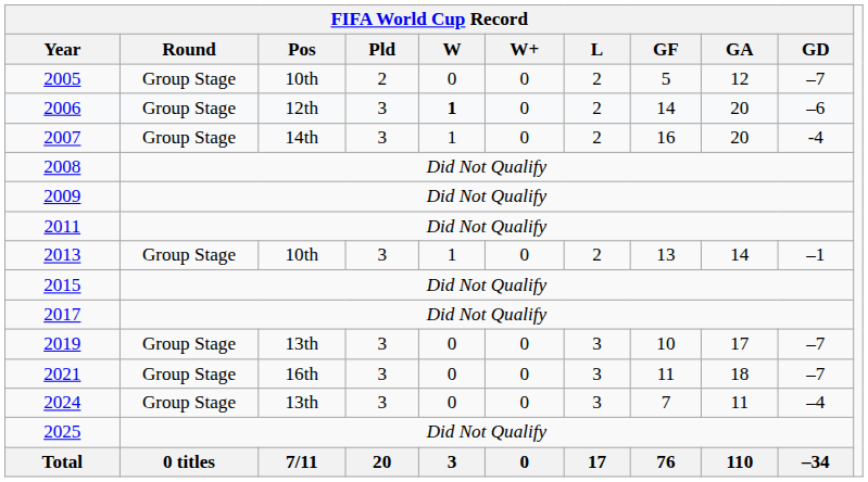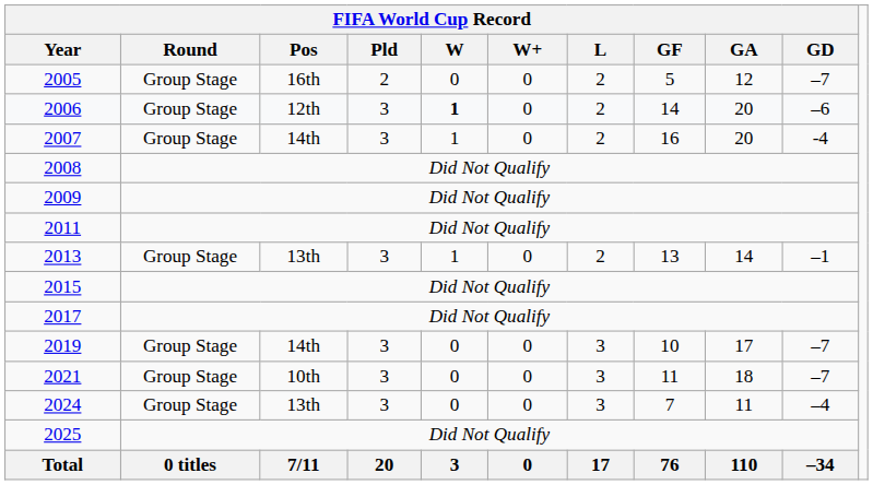 <table class="wikitable" style="text-align: center;">
 <tr>
 <th colspan="10"><a href='#'>FIFA World Cup</a> Record</th>
 <td rowspan="16" width="1%"></td>
 </tr>
 <tr>
 <th width="40">Year</th>
 <th width="50">Round</th>
 <th width="20">Pos</th>
 <th width="20">Pld</th>
 <th width="20">W</th>
 <th width="20">W+</th>
 <th width="20">L</th>
 <th width="20">GF</th>
 <th width="20">GA</th>
 <th width="20">GD</th>
 </tr>
 <tr>
 <td> <a href='#'>2005</a></td>
 <td>Group Stage</td>
-<td>10th</td>
+<td>16th</td>
 <td>2</td>
 <td>0</td>
 <td>0</td>
 <td>2</td>
 <td>5</td>
 <td>12</td>
 <td>–7</td>
 </tr>
 <tr bgcolor="#f8f9fa">
 <td> <a href='#'>2006</a></td>
 <td>Group Stage</td>
 <td>12th</td>
 <td>3</td>
 <td><strong>1</strong></td>
 <td>0</td>
 <td>2</td>
 <td>14</td>
 <td>20</td>
 <td>–6</td>
 </tr>
 <tr>
 <td> <a href='#'>2007</a></td>
 <td>Group Stage</td>
 <td>14th</td>
 <td>3</td>
 <td>1</td>
 <td>0</td>
 <td>2</td>
 <td>16</td>
 <td>20</td>
 <td>-4</td>
 </tr>
 <tr>
 <td> <a href='#'>2008</a></td>
 <td colspan="9"><em>Did Not Qualify</em></td>
 </tr>
 <tr>
 <td> <a href='#'>2009</a></td>
 <td colspan="9"><em>Did Not Qualify</em></td>
 </tr>
 <tr>
 <td> <a href='#'>2011</a></td>
 <td colspan="9"><em>Did Not Qualify</em></td>
 </tr>
 <tr>
 <td> <a href='#'>2013</a></td>
 <td>Group Stage</td>
-<td>10th</td>
+<td>13th</td>
 <td>3</td>
 <td>1</td>
 <td>0</td>
 <td>2</td>
 <td>13</td>
 <td>14</td>
 <td>–1</td>
 </tr>
 <tr>
 <td> <a href='#'>2015</a></td>
 <td colspan="9"><em>Did Not Qualify</em></td>
 </tr>
 <tr>
 <td> <a href='#'>2017</a></td>
 <td colspan="9"><em>Did Not Qualify</em></td>
 </tr>
 <tr>
 <td> <a href='#'>2019</a></td>
 <td>Group Stage</td>
-<td>13th</td>
+<td>14th</td>
 <td>3</td>
 <td>0</td>
 <td>0</td>
 <td>3</td>
 <td>10</td>
 <td>17</td>
 <td>–7</td>
 </tr>
 <tr>
 <td> <a href='#'>2021</a></td>
 <td>Group Stage</td>
-<td>16th</td>
+<td>10th</td>
 <td>3</td>
 <td>0</td>
 <td>0</td>
 <td>3</td>
 <td>11</td>
 <td>18</td>
 <td>–7</td>
 </tr>
 <tr>
 <td> <a href='#'>2024</a></td>
 <td>Group Stage</td>
 <td>13th</td>
 <td>3</td>
 <td>0</td>
 <td>0</td>
 <td>3</td>
 <td>7</td>
 <td>11</td>
 <td>–4</td>
 </tr>
 <tr>
 <td> <a href='#'>2025</a></td>
 <td colspan="9"><em>Did Not Qualify</em></td>
 </tr>
 <tr>
 <th>Total</th>
 <th>0 titles</th>
 <th>7/11</th>
 <th>20</th>
 <th>3</th>
 <th>0</th>
 <th>17</th>
 <th>76</th>
 <th>110</th>
 <th>–34</th>
 </tr>
 </table>
